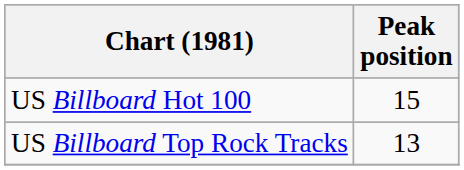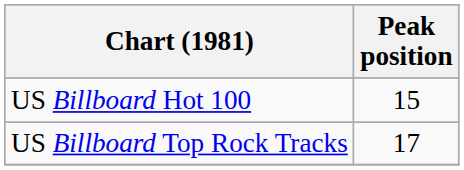 <table class="wikitable sortable">
 <tr>
 <th>Chart (1981)</th>
 <th>Peak<br>position</th>
 </tr>
 <tr>
 <td>US <a href='#'><em>Billboard</em> Hot 100</a></td>
 <td style="text-align:center;">15</td>
 </tr>
 <tr>
 <td>US <a href='#'><em>Billboard</em> Top Rock Tracks</a></td>
-<td style="text-align:center;">13</td>
+<td style="text-align:center;">17</td>
 </tr>
 <tr>
 </tr>
 </table>
